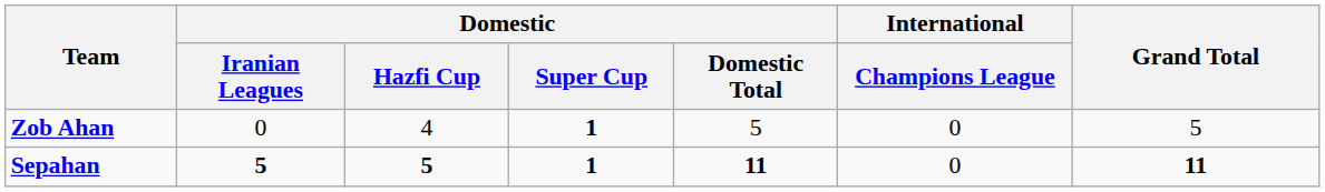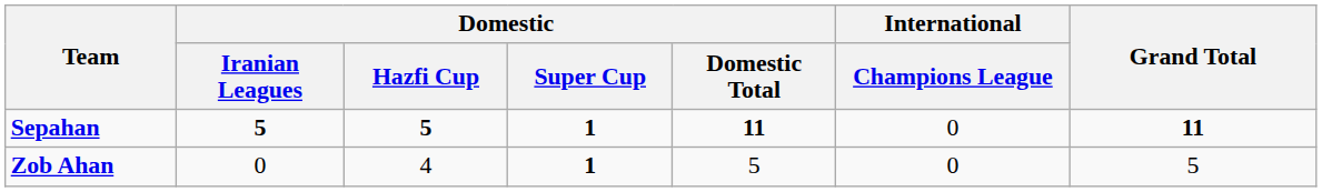 <table class="wikitable sortable">
 <tr>
 <th rowspan=2 width=5% class="wikitable sortable">Team</th>
 <th colspan="4" width="20%" class="unsortable">Domestic</th>
 <th>International</th>
 <th rowspan=2 width=9% class="sortable">Grand Total</th>
 </tr>
 <tr>
 <th width=5% class="sortable"><a href='#'>Iranian Leagues</a></th>
 <th width=6% class="sortable"><a href='#'>Hazfi Cup</a></th>
 <th width=6% class="sortable"><a href='#'>Super Cup</a></th>
 <th width=4% class="sortable">Domestic Total</th>
 <th width=6% class="sortable"><a href='#'>Champions League</a></th>
 </tr>
 <tr>
+<td><strong><a href='#'>Sepahan</a></strong></td>
+<td align=center><strong>5</strong></td>
+<td align="center"><strong>5</strong></td>
+<td align="center"><strong>1</strong></td>
+<td align="center"><strong>11</strong></td>
+<td align="center">0</td>
+<td align="center"><strong>11</strong></td>
+</tr>
+<tr>
 <td><strong><a href='#'>Zob Ahan</a></strong></td>
 <td align=center>0</td>
 <td align="center">4</td>
 <td align=center><strong>1</strong></td>
 <td align="center">5</td>
 <td align="center">0</td>
 <td align="center">5</td>
 </tr>
-<tr>
-<td><strong><a href='#'>Sepahan</a></strong></td>
-<td align=center><strong>5</strong></td>
-<td align="center"><strong>5</strong></td>
-<td align="center"><strong>1</strong></td>
-<td align="center"><strong>11</strong></td>
-<td align="center">0</td>
-<td align="center"><strong>11</strong></td>
-</tr>
 </table>
